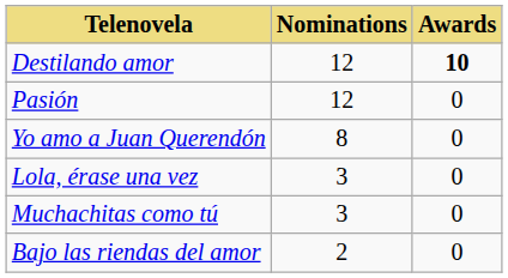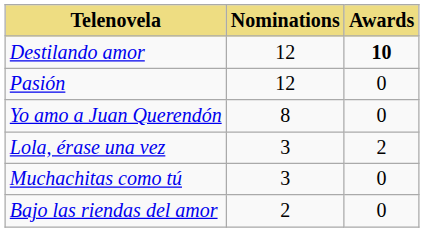 <table class="wikitable sortable" style="margin:1em auto;">
 <tr>
 <th style="background-color:#EEDD82;">Telenovela</th>
 <th style="background-color:#EEDD82;">Nominations</th>
 <th style="background-color:#EEDD82;">Awards</th>
 </tr>
 <tr>
 <td><em><a href='#'>Destilando amor</a></em></td>
 <td style="text-align:center;">12</td>
 <td style="text-align:center;"><strong>10</strong></td>
 </tr>
 <tr>
 <td><em><a href='#'>Pasión</a></em></td>
 <td style="text-align:center;">12</td>
 <td style="text-align:center;">0</td>
 </tr>
 <tr>
 <td><em><a href='#'>Yo amo a Juan Querendón</a></em></td>
 <td style="text-align:center;">8</td>
 <td style="text-align:center;">0</td>
 </tr>
 <tr>
 <td><em><a href='#'>Lola, érase una vez</a></em></td>
 <td style="text-align:center;">3</td>
-<td style="text-align:center;">0</td>
+<td style="text-align:center;">2</td>
 </tr>
 <tr>
 <td><em><a href='#'>Muchachitas como tú</a></em></td>
 <td style="text-align:center;">3</td>
 <td style="text-align:center;">0</td>
 </tr>
 <tr>
 <td><em><a href='#'>Bajo las riendas del amor</a></em></td>
 <td style="text-align:center;">2</td>
 <td style="text-align:center;">0</td>
 </tr>
 </table>
